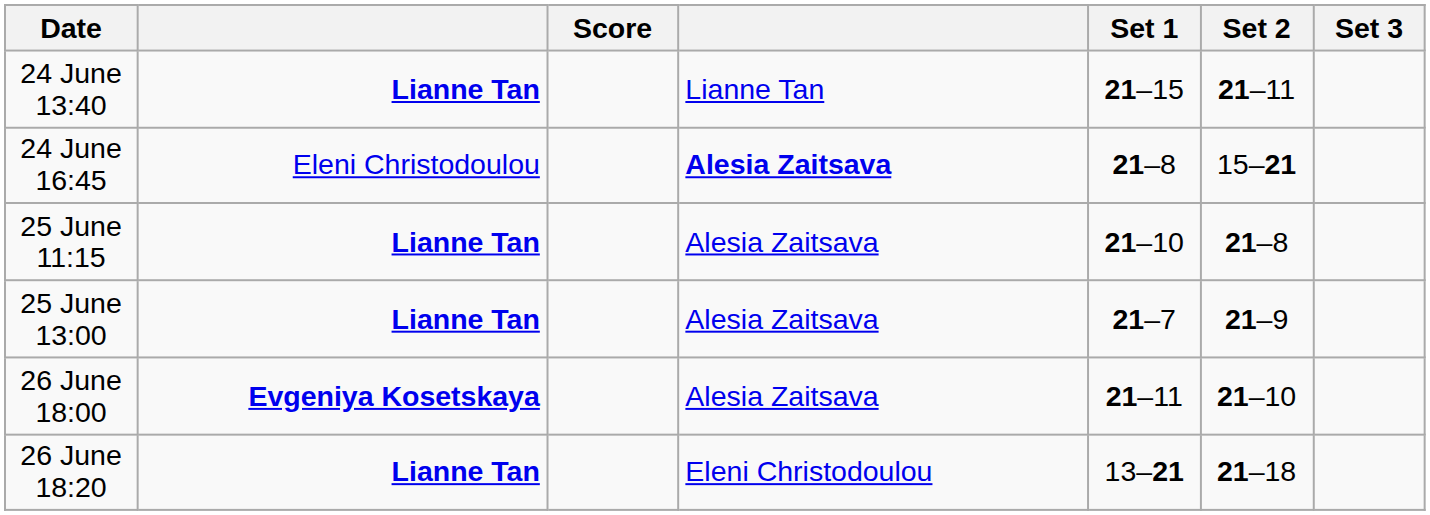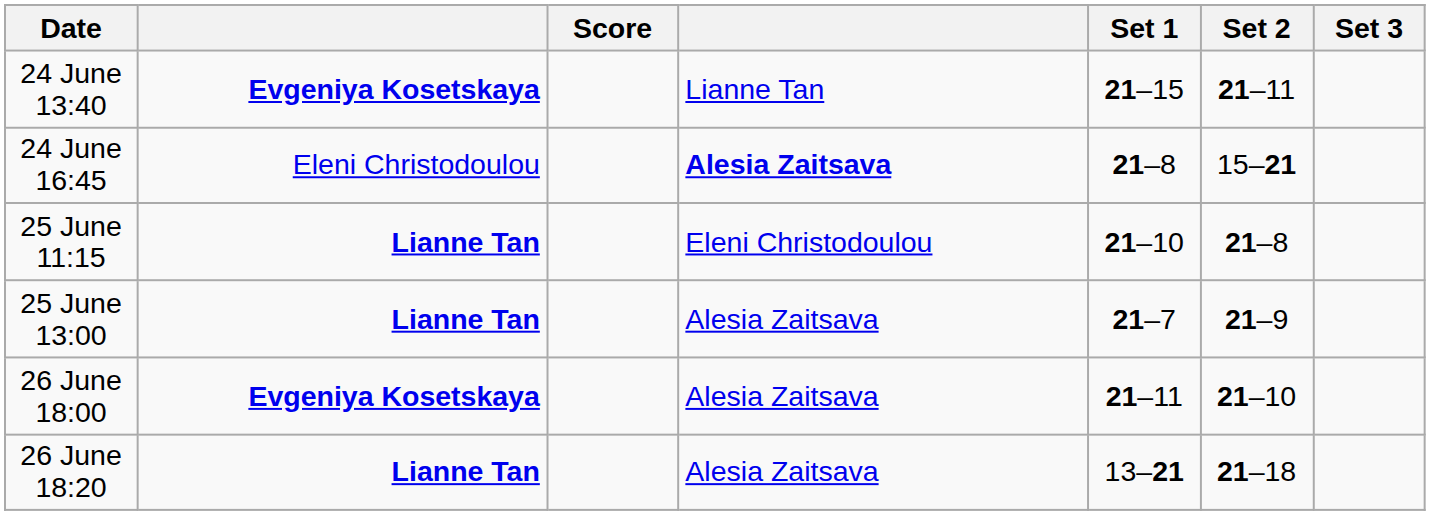 <table class="wikitable" style="text-align: center; font-size:90% ">
 <tr>
 <th width="60">Date</th>
 <th align="right" width="200"></th>
 <th width="60">Score</th>
 <th align="left" width="200"></th>
 <th width="50">Set 1</th>
 <th width="50">Set 2</th>
 <th width="50">Set 3</th>
 </tr>
 <tr>
 <td>24 June<br>13:40</td>
-<td align="right"><strong><a href='#'>Lianne Tan</a> </strong></td>
+<td align="right"><strong><a href='#'>Evgeniya Kosetskaya</a> </strong></td>
 <td align="center"></td>
 <td align="left"> <a href='#'>Lianne Tan</a></td>
 <td><strong>21</strong>–15</td>
 <td><strong>21</strong>–11</td>
 <td></td>
 </tr>
 <tr>
 <td>24 June<br>16:45</td>
 <td align="right"><a href='#'>Eleni Christodoulou</a> </td>
 <td align="center"></td>
 <td align="left"><strong> <a href='#'>Alesia Zaitsava</a></strong></td>
 <td><strong>21</strong>–8</td>
 <td>15–<strong>21</strong></td>
 <td></td>
 </tr>
 <tr>
 <td>25 June<br>11:15</td>
 <td align="right"><strong><a href='#'>Lianne Tan</a> </strong></td>
 <td align="center"></td>
-<td align="left"> <a href='#'>Alesia Zaitsava</a></td>
+<td align="left"> <a href='#'>Eleni Christodoulou</a></td>
 <td><strong>21</strong>–10</td>
 <td><strong>21</strong>–8</td>
 <td></td>
 </tr>
 <tr>
 <td>25 June<br>13:00</td>
 <td align="right"><strong><a href='#'>Lianne Tan</a> </strong></td>
 <td align="center"></td>
 <td align="left"> <a href='#'>Alesia Zaitsava</a></td>
 <td><strong>21</strong>–7</td>
 <td><strong>21</strong>–9</td>
 <td></td>
 </tr>
 <tr>
 <td>26 June<br>18:00</td>
 <td align="right"><strong><a href='#'>Evgeniya Kosetskaya</a> </strong></td>
 <td align="center"></td>
 <td align="left"> <a href='#'>Alesia Zaitsava</a></td>
 <td><strong>21</strong>–11</td>
 <td><strong>21</strong>–10</td>
 <td></td>
 </tr>
 <tr>
 <td>26 June<br>18:20</td>
 <td align="right"><strong><a href='#'>Lianne Tan</a> </strong></td>
 <td align="center"></td>
-<td align="left"> <a href='#'>Eleni Christodoulou</a></td>
+<td align="left"> <a href='#'>Alesia Zaitsava</a></td>
 <td>13–<strong>21</strong></td>
 <td><strong>21</strong>–18</td>
 <td></td>
 </tr>
 </table>
